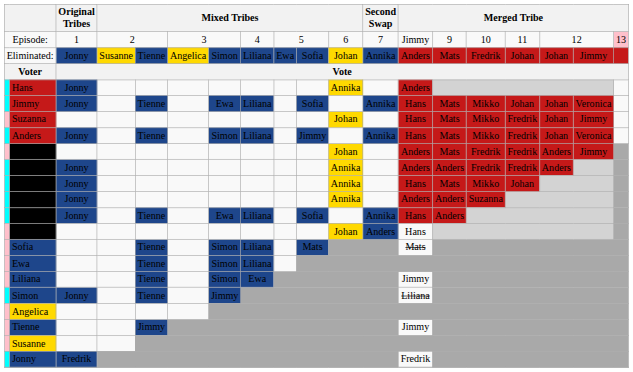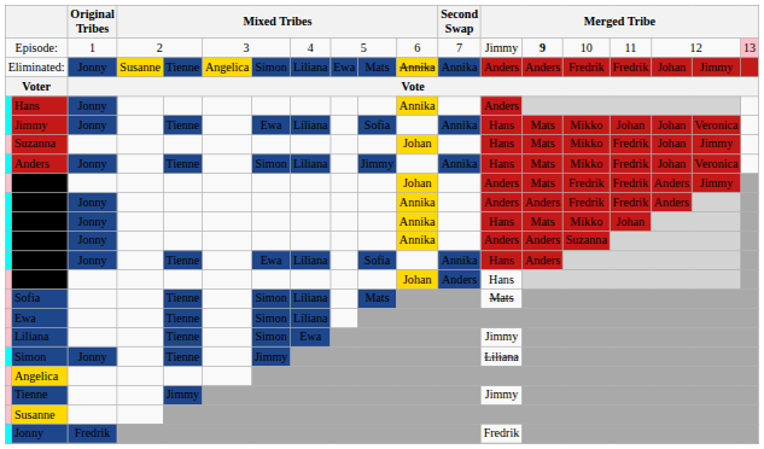 <table class="wikitable" style="text-align:center">
 <tr>
 <th colspan=2></th>
 <th>Original<br>Tribes  </th>
 <th colspan="8">Mixed Tribes</th>
 <th>Second<br>Swap</th>
 <th colspan="7">Merged Tribe</th>
 </tr>
 <tr>
 <td colspan=2>Episode:</td>
 <td>1</td>
 <td colspan=2>2</td>
 <td colspan=2>3</td>
 <td>4</td>
 <td colspan=2>5</td>
 <td>6</td>
 <td>7</td>
 <td>Jimmy</td>
-<td>9</td>
+<td><strong>9</strong></td>
 <td>10</td>
 <td>11</td>
 <td colspan="2">12</td>
 <td style="background: pink;">13</td>
 </tr>
 <tr>
 <td colspan=2>Eliminated:</td>
 <td bgcolor="#1E468B"><span>Jonny<br></span></td>
 <td bgcolor="#FFD900">Susanne<br></td>
 <td bgcolor="#1E468B"><span>Tienne<br></span></td>
 <td bgcolor="#FFD900">Angelica<br></td>
 <td bgcolor="#1E468B"><span>Simon<br></span></td>
 <td bgcolor="#1E468B"><span>Liliana<br></span></td>
 <td bgcolor="#1E468B"><span>Ewa<br></span></td>
-<td bgcolor="#1E468B"><span>Sofia<br></span></td>
-<td bgcolor="#FFD900">Johan</td>
+<td bgcolor="#1E468B"><span>Mats</span></td>
+<td bgcolor="#FFD900"><s>Annika</s><br></td>
 <td bgcolor="#1E468B"><span>Annika<br></span></td>
 <td bgcolor="#C51919"><span>Anders</span></td>
-<td bgcolor="#C51919"><span>Mats<br></span></td>
+<td bgcolor="#C51919"><span>Anders</span></td>
 <td bgcolor="#C51919"><span>Fredrik</span></td>
-<td bgcolor="#C51919"><span>Johan</span></td>
+<td bgcolor="#C51919"><span>Fredrik<br></span></td>
 <td bgcolor="#C51919"><span>Johan<br></span></td>
 <td bgcolor="#C51919"><span>Jimmy</span></td>
 <td bgcolor="#C51919"><span></span></td>
 </tr>
 <tr>
 <th colspan=2 width="70">Voter</th>
 <th colspan="17">Vote</th>
 </tr>
 <tr>
 <td style="background:cyan"></td>
 <td bgcolor="#C51919" align="left"><span>Hans</span></td>
 <td bgcolor="#1E468B"><span>Jonny</span></td>
 <td></td>
 <td></td>
 <td></td>
 <td></td>
 <td></td>
 <td></td>
 <td></td>
 <td bgcolor="#FFD900">Annika</td>
 <td></td>
 <td bgcolor="#C51919"><span>Anders</span></td>
 <td colspan=5 bgcolor=lightgray></td>
 <td></td>
 </tr>
 <tr>
 <td style="background:cyan"></td>
 <td bgcolor="#C51919" align="left"><span>Jimmy</span></td>
 <td bgcolor="#1E468B"><span>Jonny</span></td>
 <td></td>
 <td bgcolor="#1E468B"><span>Tienne</span></td>
 <td></td>
 <td bgcolor="#1E468B"><span>Ewa</span></td>
 <td bgcolor="#1E468B"><span>Liliana</span></td>
 <td></td>
 <td bgcolor="#1E468B"><span>Sofia</span></td>
 <td></td>
 <td bgcolor="#1E468B"><span>Annika</span></td>
 <td bgcolor="#C51919"><span>Hans</span></td>
 <td bgcolor="#C51919"><span>Mats</span></td>
 <td bgcolor="#C51919"><span>Mikko</span></td>
 <td bgcolor="#C51919"><span>Johan</span></td>
 <td bgcolor="#C51919"><span>Johan</span></td>
 <td bgcolor="#C51919"><span>Veronica</span></td>
 <td></td>
 </tr>
 <tr>
 <td style="background:pink"></td>
 <td bgcolor="#C51919" align="left"><span>Suzanna</span></td>
 <td></td>
 <td></td>
 <td></td>
 <td></td>
 <td></td>
 <td></td>
 <td></td>
 <td></td>
 <td bgcolor="#FFD900">Johan</td>
 <td></td>
 <td bgcolor="#C51919"><span>Hans</span></td>
 <td bgcolor="#C51919"><span>Mats</span></td>
 <td bgcolor="#C51919"><span>Mikko</span></td>
 <td bgcolor="#C51919"><span>Fredrik</span></td>
 <td bgcolor="#C51919"><span>Johan</span></td>
 <td bgcolor="#C51919"><span>Jimmy</span></td>
 <td></td>
 </tr>
 <tr>
 <td style="background:cyan"></td>
 <td bgcolor="#C51919" align="left"><span>Anders</span></td>
 <td bgcolor="#1E468B"><span>Jonny</span></td>
 <td></td>
 <td bgcolor="#1E468B"><span>Tienne</span></td>
 <td></td>
 <td bgcolor="#1E468B"><span>Simon</span></td>
 <td bgcolor="#1E468B"><span>Liliana</span></td>
 <td></td>
 <td bgcolor="#1E468B"><span>Jimmy</span></td>
 <td></td>
 <td bgcolor="#1E468B"><span>Annika</span></td>
 <td bgcolor="#C51919"><span>Hans</span></td>
 <td bgcolor="#C51919"><span>Mats</span></td>
 <td bgcolor="#C51919"><span>Mikko</span></td>
 <td bgcolor="#C51919"><span>Fredrik</span></td>
 <td bgcolor="#C51919"><span>Johan</span></td>
 <td bgcolor="#C51919"><span>Veronica</span></td>
 <td></td>
 </tr>
 <tr>
 <td style="background:pink"></td>
 <td bgcolor="black" align="left"><span>Veronica</span></td>
 <td></td>
 <td></td>
 <td></td>
 <td></td>
 <td></td>
 <td></td>
 <td></td>
 <td></td>
 <td bgcolor="#FFD900">Johan</td>
 <td></td>
 <td bgcolor="#C51919"><span>Anders</span></td>
 <td bgcolor="#C51919"><span>Mats</span></td>
 <td bgcolor="#C51919"><span>Fredrik</span></td>
 <td bgcolor="#C51919"><span>Fredrik</span></td>
 <td bgcolor="#C51919"><span>Anders</span></td>
 <td bgcolor="#C51919"><span>Jimmy</span></td>
 <td bgcolor="darkgray"></td>
 </tr>
 <tr>
 <td style="background:cyan"></td>
 <td bgcolor="black" align="left"><span>Johan</span></td>
 <td bgcolor="#1E468B"><span>Jonny</span></td>
 <td></td>
 <td></td>
 <td></td>
 <td></td>
 <td></td>
 <td></td>
 <td></td>
 <td bgcolor="#FFD900">Annika</td>
 <td></td>
 <td bgcolor="#C51919"><span>Anders</span></td>
 <td bgcolor="#C51919"><span>Anders</span></td>
 <td bgcolor="#C51919"><span>Fredrik</span></td>
 <td bgcolor="#C51919"><span>Fredrik</span></td>
 <td bgcolor="#C51919"><span>Anders</span></td>
 <td bgcolor=lightgray></td>
 <td bgcolor="darkgray"></td>
 </tr>
 <tr>
 <td style="background:cyan"></td>
 <td bgcolor="black" align="left"><span>Fredrik</span></td>
 <td bgcolor="#1E468B"><span>Jonny</span></td>
 <td></td>
 <td></td>
 <td></td>
 <td></td>
 <td></td>
 <td></td>
 <td></td>
 <td bgcolor="#FFD900">Annika</td>
 <td></td>
 <td bgcolor="#C51919"><span>Hans</span></td>
 <td bgcolor="#C51919"><span>Mats</span></td>
 <td bgcolor="#C51919"><span>Mikko</span></td>
 <td bgcolor="#C51919"><span>Johan</span></td>
 <td colspan=2 bgcolor=lightgray></td>
 <td bgcolor="darkgray"></td>
 </tr>
 <tr>
 <td style="background:cyan"></td>
 <td bgcolor="black" align="left"><span>Mikko</span></td>
 <td bgcolor="#1E468B"><span>Jonny</span></td>
 <td></td>
 <td></td>
 <td></td>
 <td></td>
 <td></td>
 <td></td>
 <td></td>
 <td bgcolor="#FFD900">Annika</td>
 <td></td>
 <td bgcolor="#C51919"><span>Anders</span></td>
 <td bgcolor="#C51919"><span>Anders</span></td>
 <td bgcolor="#C51919"><span>Suzanna</span></td>
 <td colspan=3 bgcolor=lightgray></td>
 <td bgcolor="darkgray"></td>
 </tr>
 <tr>
 <td style="background:cyan"></td>
 <td bgcolor="black" align="left"><span>Mats</span></td>
 <td bgcolor="#1E468B"><span>Jonny</span></td>
 <td></td>
 <td bgcolor="#1E468B"><span>Tienne</span></td>
 <td></td>
 <td bgcolor="#1E468B"><span>Ewa</span></td>
 <td bgcolor="#1E468B"><span>Liliana</span></td>
 <td></td>
 <td bgcolor="#1E468B"><span>Sofia</span></td>
 <td></td>
 <td bgcolor="#1E468B"><span>Annika</span></td>
 <td bgcolor="#C51919"><span>Hans</span></td>
 <td bgcolor="#C51919"><span>Anders</span></td>
 <td colspan=4 bgcolor=lightgray></td>
 <td bgcolor="darkgray"></td>
 </tr>
 <tr>
 <td style="background:pink"></td>
 <td bgcolor="black" align="left"><span>Annika</span></td>
 <td></td>
 <td></td>
 <td></td>
 <td></td>
 <td></td>
 <td></td>
 <td></td>
 <td></td>
 <td bgcolor="#FFD900">Johan</td>
 <td bgcolor="#1E468B"><span>Anders</span></td>
 <td>Hans</td>
 <td colspan=5 bgcolor=lightgray></td>
 <td bgcolor="darkgray"></td>
 </tr>
 <tr>
 <td style="background:pink"></td>
 <td align="left" bgcolor="#1E468B"><span>Sofia</span></td>
 <td></td>
 <td></td>
 <td bgcolor="#1E468B"><span>Tienne</span></td>
 <td></td>
 <td bgcolor="#1E468B"><span>Simon</span></td>
 <td bgcolor="#1E468B"><span>Liliana</span></td>
 <td></td>
 <td bgcolor="#1E468B"><span>Mats</span></td>
 <td colspan="2" bgcolor="darkgray"></td>
 <td><s>Mats</s> </td>
 <td colspan="9" bgcolor="darkgray"></td>
 </tr>
 <tr>
 <td style="background:pink"></td>
 <td align="left" bgcolor="#1E468B"><span>Ewa</span></td>
 <td></td>
 <td></td>
 <td bgcolor="#1E468B"><span>Tienne</span></td>
 <td></td>
 <td bgcolor="#1E468B"><span>Simon</span></td>
 <td bgcolor="#1E468B"><span>Liliana</span></td>
 <td></td>
 <td colspan="13" bgcolor="darkgray"></td>
 </tr>
 <tr>
 <td style="background:pink"></td>
 <td align="left" bgcolor="#1E468B"><span>Liliana</span></td>
 <td></td>
 <td></td>
 <td bgcolor="#1E468B"><span>Tienne</span></td>
 <td></td>
 <td bgcolor="#1E468B"><span>Simon</span></td>
 <td bgcolor="#1E468B"><span>Ewa</span></td>
 <td colspan="4" bgcolor="darkgray"></td>
 <td>Jimmy</td>
 <td colspan="9" bgcolor="darkgray"></td>
 </tr>
 <tr>
 <td style="background:cyan"></td>
 <td align="left" bgcolor="#1E468B"><span>Simon</span></td>
 <td bgcolor="#1E468B"><span>Jonny</span></td>
 <td></td>
 <td bgcolor="#1E468B"><span>Tienne</span></td>
 <td></td>
 <td bgcolor="#1E468B"><span>Jimmy</span></td>
 <td colspan="5" bgcolor="darkgray"></td>
 <td><s>Liliana</s> </td>
 <td colspan="9" bgcolor="darkgray"></td>
 </tr>
 <tr>
 <td style="background:pink"></td>
 <td align="left" bgcolor="#FFD900">Angelica</td>
 <td></td>
 <td></td>
 <td></td>
 <td></td>
 <td colspan="16" bgcolor="darkgray"></td>
 </tr>
 <tr>
 <td style="background:pink"></td>
 <td align="left" bgcolor="#1E468B"><span>Tienne</span></td>
 <td></td>
 <td></td>
 <td bgcolor="#1E468B"><span>Jimmy</span></td>
 <td colspan="7" bgcolor="darkgray"></td>
 <td>Jimmy</td>
 <td colspan="9" bgcolor="darkgray"></td>
 </tr>
 <tr>
 <td style="background:pink"></td>
 <td align="left" bgcolor="#FFD900">Susanne</td>
 <td></td>
 <td></td>
 <td colspan="20" bgcolor="darkgray"></td>
 </tr>
 <tr>
 <td style="background:cyan"></td>
 <td align="left" bgcolor="#1E468B"><span>Jonny</span></td>
 <td bgcolor="#1E468B"><span>Fredrik</span></td>
 <td colspan="9" bgcolor="darkgray"></td>
 <td>Fredrik</td>
 <td colspan="9" bgcolor="darkgray"></td>
 </tr>
 <tr>
 </tr>
 </table>
